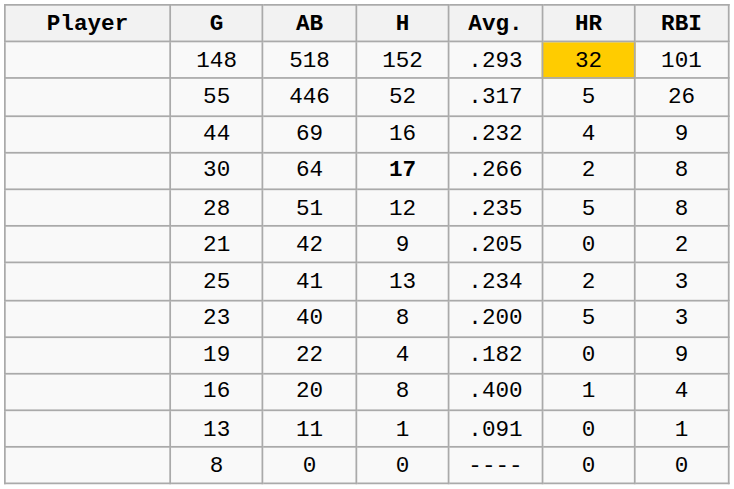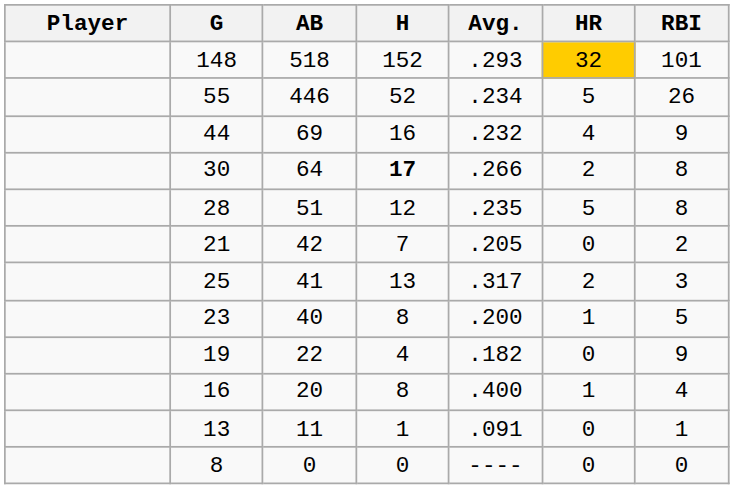 <table class="wikitable sortable">
 <tr>
 <th bgcolor="#DDDDFF" width="16%">Player</th>
 <th bgcolor="#DDDDFF" width="9%">G</th>
 <th bgcolor="#DDDDFF" width="9%">AB</th>
 <th bgcolor="#DDDDFF" width="9%">H</th>
 <th bgcolor="#DDDDFF" width="9%">Avg.</th>
 <th bgcolor="#DDDDFF" width="9%">HR</th>
 <th bgcolor="#DDDDFF" width="9%">RBI</th>
 </tr>
 <tr align="center">
 <td></td>
 <td>148</td>
 <td>518</td>
 <td>152</td>
 <td>.293</td>
 <td bgcolor=#ffcc00>32</td>
 <td>101</td>
 </tr>
 <tr align="center">
 <td></td>
 <td>55</td>
 <td>446</td>
 <td>52</td>
-<td>.317</td>
+<td>.234</td>
 <td>5</td>
 <td>26</td>
 </tr>
 <tr align="center">
 <td></td>
 <td>44</td>
 <td>69</td>
 <td>16</td>
 <td>.232</td>
 <td>4</td>
 <td>9</td>
 </tr>
 <tr align="center">
 <td></td>
 <td>30</td>
 <td>64</td>
 <td><strong>17</strong></td>
 <td>.266</td>
 <td>2</td>
 <td>8</td>
 </tr>
 <tr align="center">
 <td></td>
 <td>28</td>
 <td>51</td>
 <td>12</td>
 <td>.235</td>
 <td>5</td>
 <td>8</td>
 </tr>
 <tr align="center">
 <td></td>
 <td>21</td>
 <td>42</td>
-<td>9</td>
+<td>7</td>
 <td>.205</td>
 <td>0</td>
 <td>2</td>
 </tr>
 <tr align="center">
 <td></td>
 <td>25</td>
 <td>41</td>
 <td>13</td>
-<td>.234</td>
+<td>.317</td>
 <td>2</td>
 <td>3</td>
 </tr>
 <tr align=center>
 <td></td>
 <td>23</td>
 <td>40</td>
 <td>8</td>
 <td>.200</td>
+<td>1</td>
 <td>5</td>
-<td>3</td>
 </tr>
 <tr align="center">
 <td></td>
 <td>19</td>
 <td>22</td>
 <td>4</td>
 <td>.182</td>
 <td>0</td>
 <td>9</td>
 </tr>
 <tr align="center">
 <td></td>
 <td>16</td>
 <td>20</td>
 <td>8</td>
 <td>.400</td>
 <td>1</td>
 <td>4</td>
 </tr>
 <tr align="center">
 <td></td>
 <td>13</td>
 <td>11</td>
 <td>1</td>
 <td>.091</td>
 <td>0</td>
 <td>1</td>
 </tr>
 <tr align="center">
 <td></td>
 <td>8</td>
 <td>0</td>
 <td>0</td>
 <td>----</td>
 <td>0</td>
 <td>0</td>
 </tr>
 </table>
